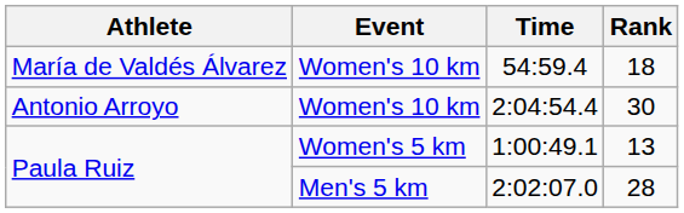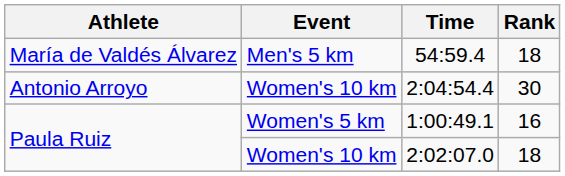 <table class="wikitable" style="font-size:90%;">
 <tr>
 <th>Athlete</th>
 <th>Event</th>
 <th>Time</th>
 <th>Rank</th>
 </tr>
 <tr align=center>
 <td align=left><a href='#'>María de Valdés Álvarez</a></td>
-<td align=left><a href='#'>Women's 10 km</a></td>
+<td align=left><a href='#'>Men's 5 km</a></td>
 <td>54:59.4</td>
 <td>18</td>
 </tr>
 <tr align=center>
 <td align=left><a href='#'>Antonio Arroyo</a></td>
 <td align=left><a href='#'>Women's 10 km</a></td>
 <td>2:04:54.4</td>
 <td>30</td>
 </tr>
 <tr align=center>
 <td align=left rowspan=2><a href='#'>Paula Ruiz</a></td>
 <td align=left><a href='#'>Women's 5 km</a></td>
 <td>1:00:49.1</td>
-<td>13</td>
+<td>16</td>
 </tr>
 <tr align=center>
-<td align=left><a href='#'>Men's 5 km</a></td>
+<td align=left><a href='#'>Women's 10 km</a></td>
 <td>2:02:07.0</td>
-<td>28</td>
+<td>18</td>
 </tr>
 </table>
